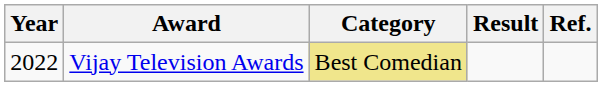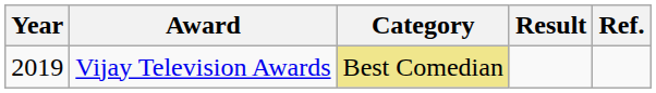 <table class="wikitable">
 <tr>
 <th>Year</th>
 <th>Award</th>
 <th>Category</th>
 <th>Result</th>
 <th>Ref.</th>
 </tr>
 <tr>
-<td>2022</td>
+<td>2019</td>
 <td><a href='#'>Vijay Television Awards</a></td>
 <td style="background: khaki;">Best Comedian</td>
 <td></td>
 <td></td>
 </tr>
 </table>
